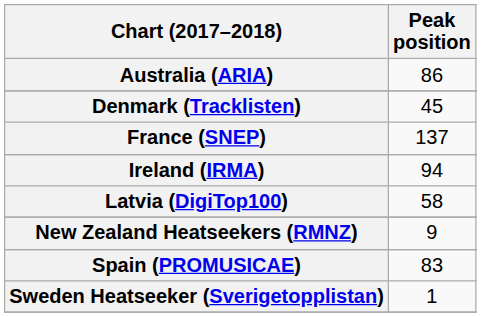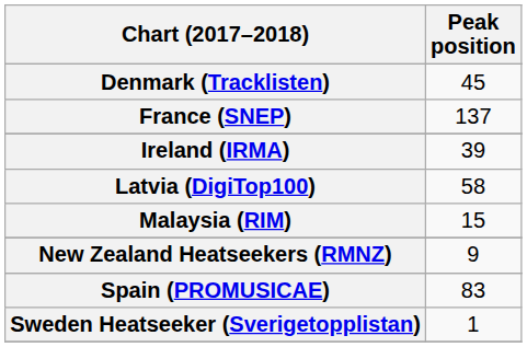 <table class="wikitable sortable plainrowheaders" style="text-align:center">
 <tr>
 <th scope="col">Chart (2017–2018)</th>
 <th scope="col">Peak<br> position</th>
-</tr>
-<tr>
-<th scope="row">Australia (<a href='#'>ARIA</a>)</th>
-<td>86</td>
 </tr>
 <tr>
 </tr>
 <tr>
 </tr>
 <tr>
 </tr>
 <tr>
 </tr>
 <tr>
 <th scope="row">Denmark (<a href='#'>Tracklisten</a>)</th>
 <td>45</td>
 </tr>
 <tr>
 <th scope="row">France (<a href='#'>SNEP</a>)</th>
 <td>137</td>
 </tr>
 <tr>
 </tr>
 <tr>
 </tr>
 <tr>
 <th scope="row">Ireland (<a href='#'>IRMA</a>)</th>
-<td>94</td>
+<td>39</td>
 </tr>
 <tr>
 <th scope="row">Latvia (<a href='#'>DigiTop100</a>)</th>
 <td>58</td>
+</tr>
+<tr>
+<th scope="row">Malaysia (<a href='#'>RIM</a>)</th>
+<td>15</td>
 </tr>
 <tr>
 </tr>
 <tr>
 <th scope="row">New Zealand Heatseekers (<a href='#'>RMNZ</a>)</th>
 <td>9</td>
 </tr>
 <tr>
 </tr>
 <tr>
 </tr>
 <tr>
 </tr>
 <tr>
 <th scope="row">Spain (<a href='#'>PROMUSICAE</a>)</th>
 <td>83</td>
 </tr>
 <tr>
 <th scope="row">Sweden Heatseeker (<a href='#'>Sverigetopplistan</a>)</th>
 <td>1</td>
 </tr>
 <tr>
 </tr>
 </table>
